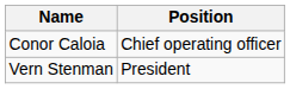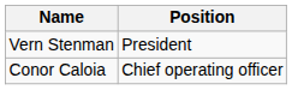 <table class="wikitable">
 <tr>
 <th>Name</th>
 <th>Position</th>
 </tr>
 <tr>
+<td> Vern Stenman</td>
+<td>President</td>
+</tr>
+<tr>
 <td> Conor Caloia</td>
 <td>Chief operating officer</td>
 </tr>
-<tr>
-<td> Vern Stenman</td>
-<td>President</td>
-</tr>
 </table>
